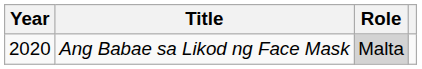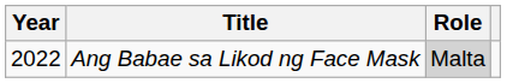 <table class="wikitable sortable">
 <tr>
 <th>Year</th>
 <th>Title</th>
 <th>Role</th>
 <th></th>
 </tr>
 <tr>
-<td>2020</td>
+<td>2022</td>
 <td><em>Ang Babae sa Likod ng Face Mask</em></td>
 <td style="background: lightgrey;">Malta</td>
 <td></td>
 </tr>
 </table>
